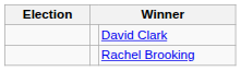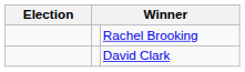 <table class=wikitable>
 <tr>
 <th width=100>Election</th>
 <th width=175 colspan=2>Winner</th>
 </tr>
 <tr>
 <td></td>
 <td></td>
-<td><a href='#'>David Clark</a></td>
+<td><a href='#'>Rachel Brooking</a></td>
 </tr>
 <tr>
 <td></td>
 <td></td>
-<td><a href='#'>Rachel Brooking</a></td>
+<td><a href='#'>David Clark</a></td>
 </tr>
 </table>
